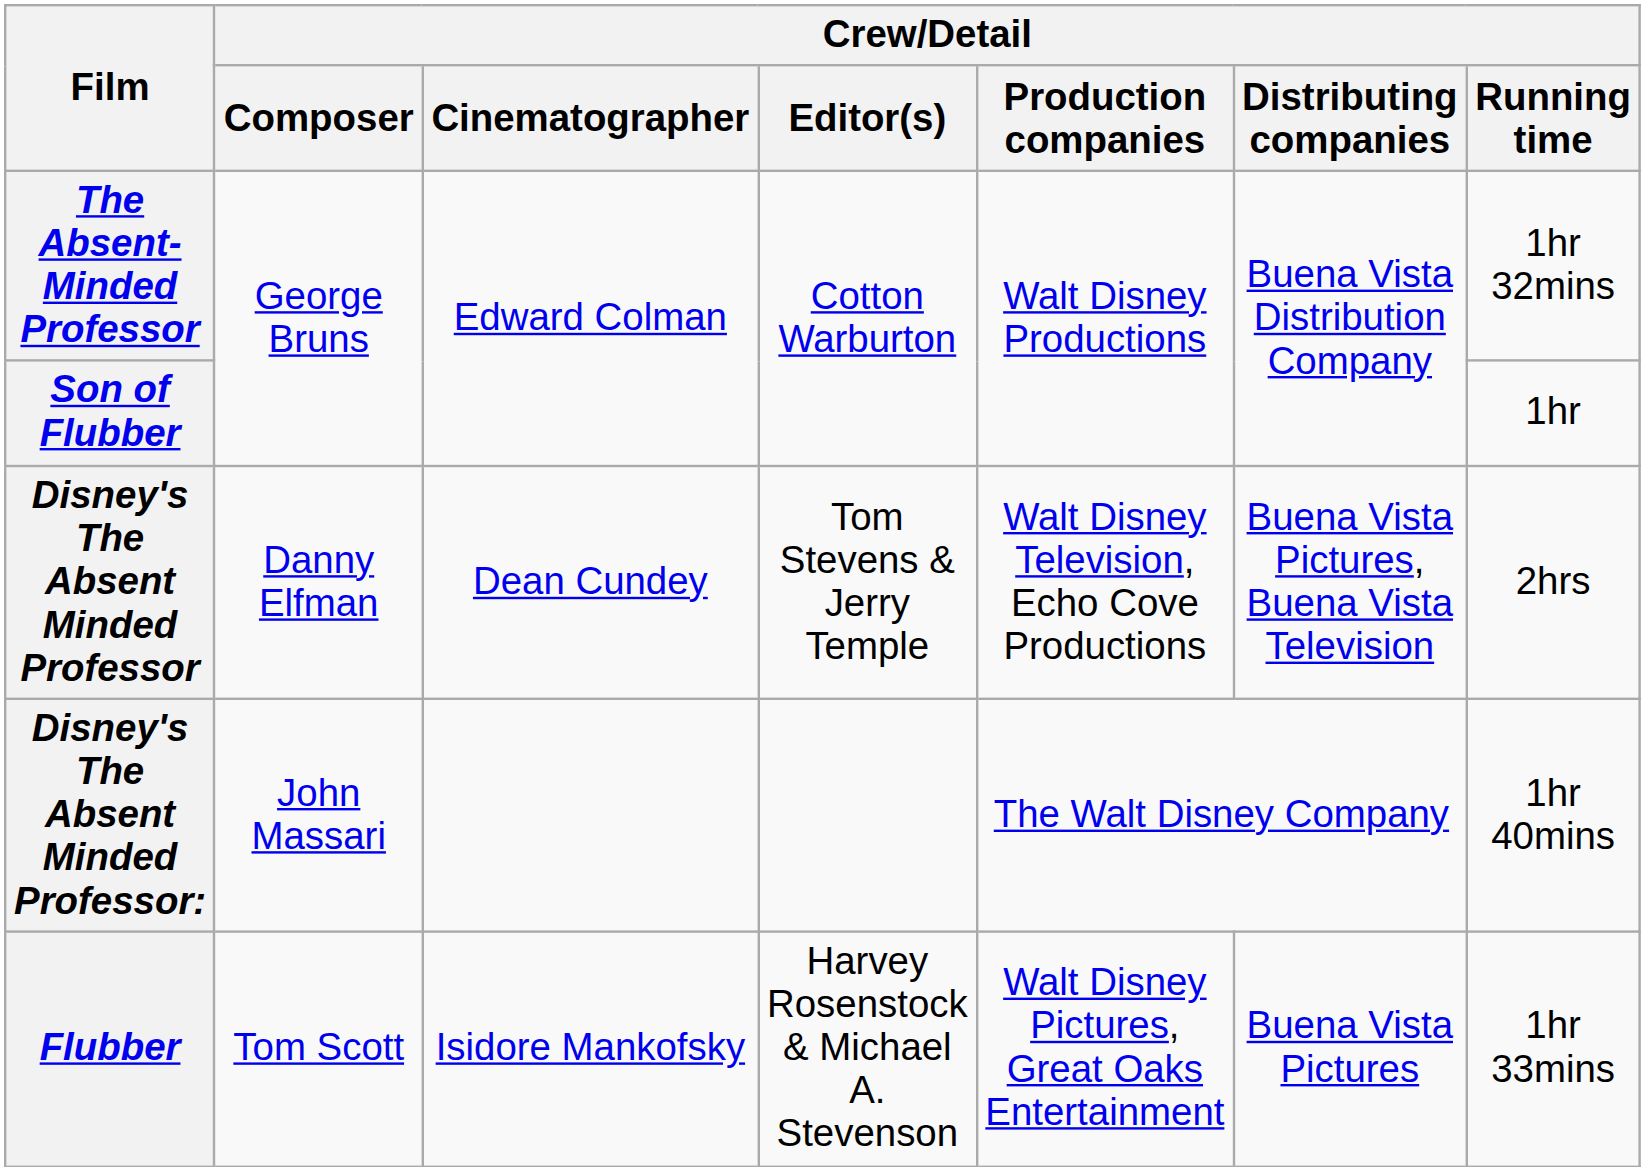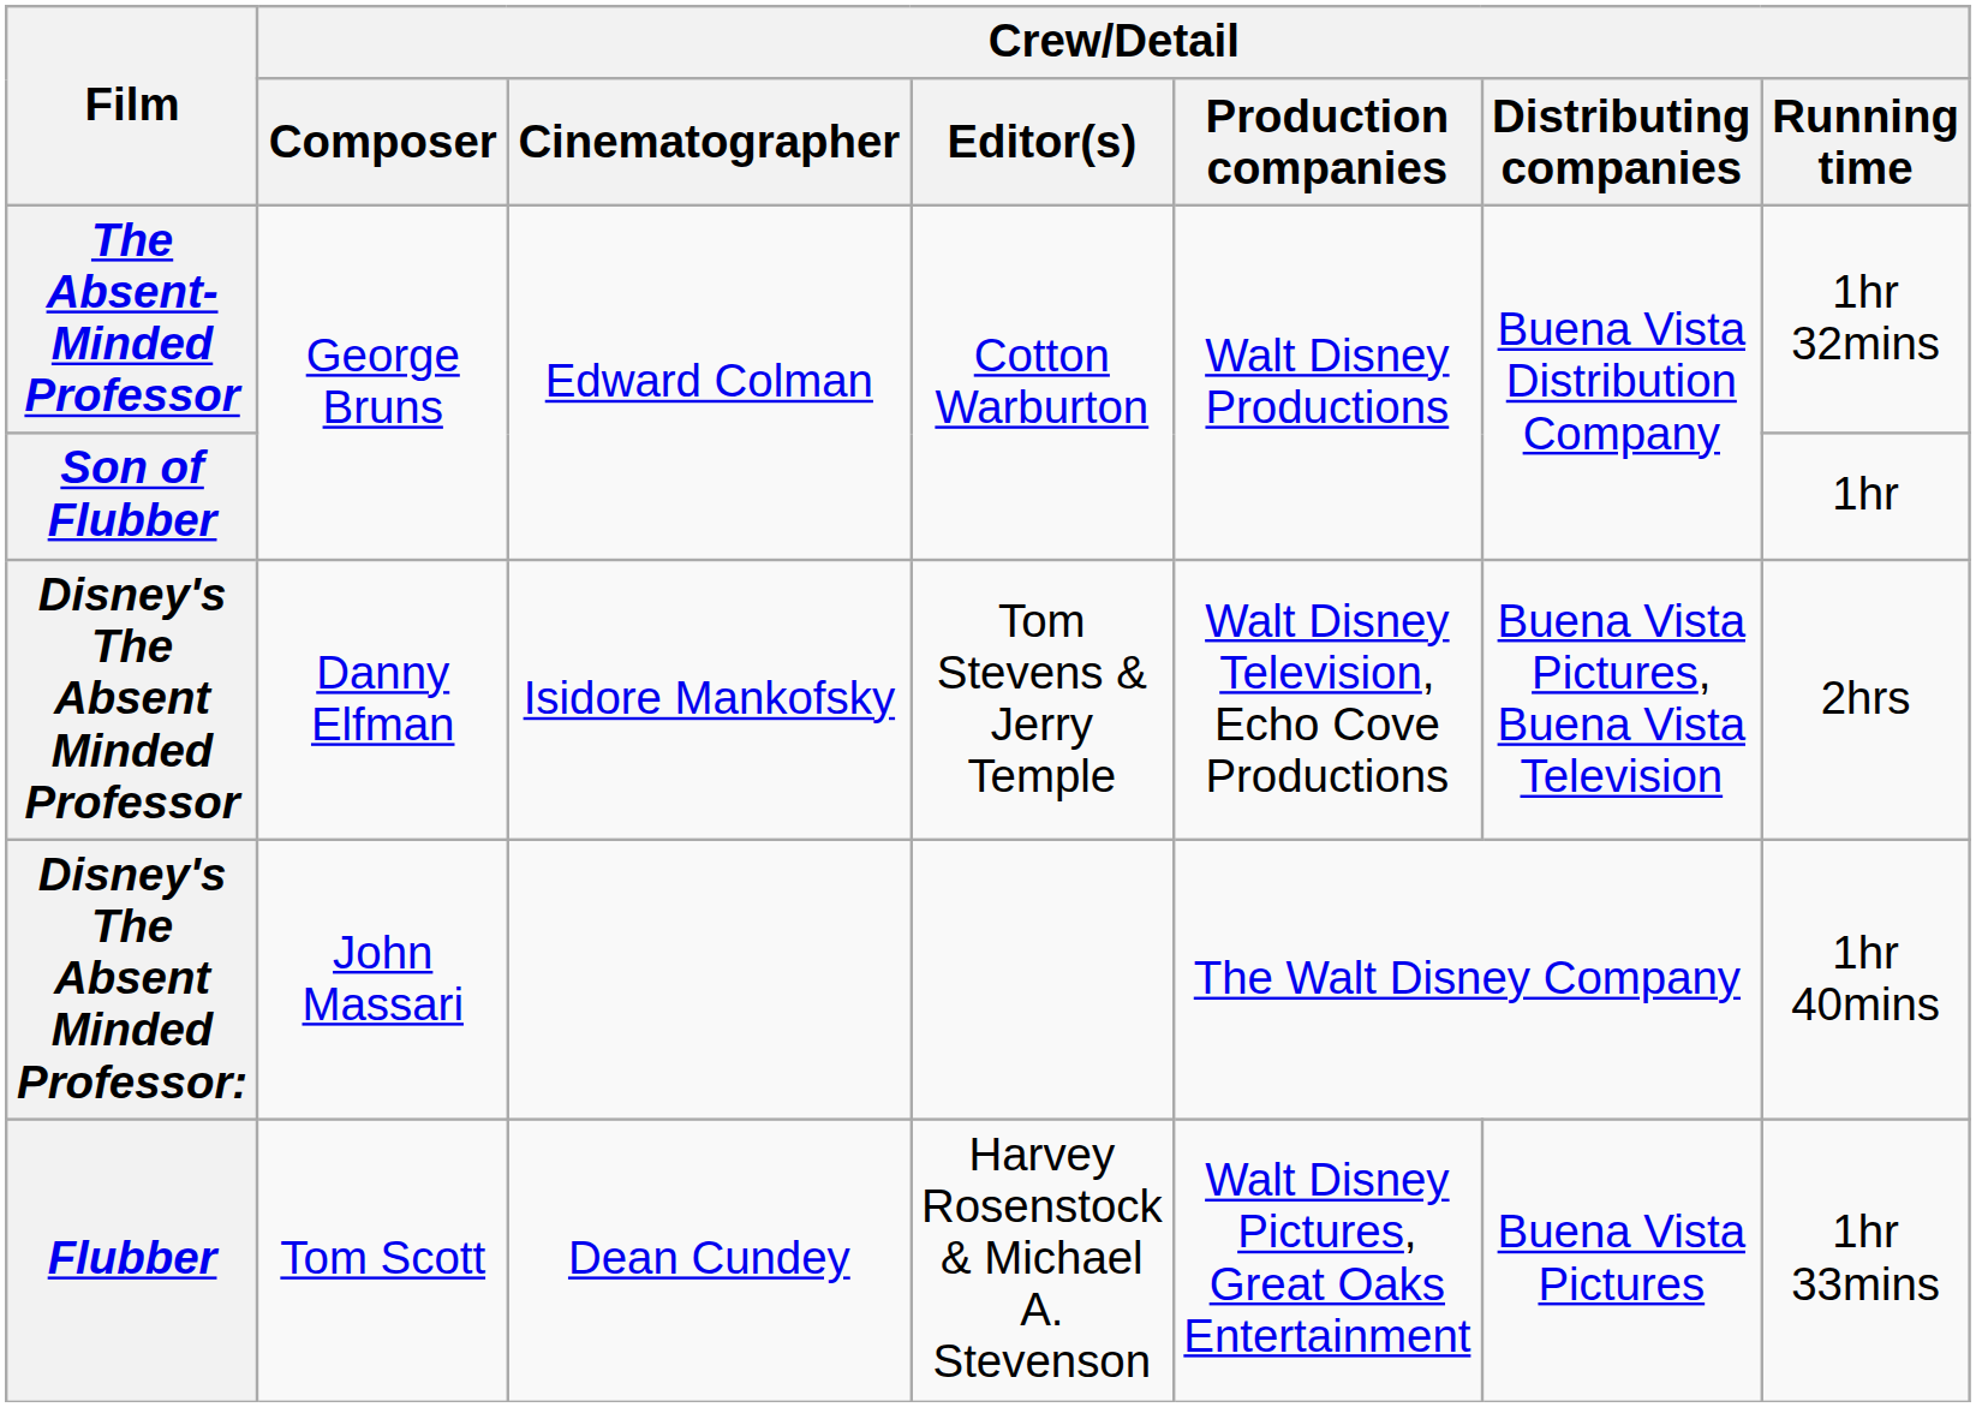 <table class="wikitable" style="text-align:center; width:99%;">
 <tr>
 <th rowspan="2" style="width:22%;">Film</th>
 <th colspan="7">Crew/Detail</th>
 </tr>
 <tr>
 <th style="text-align:center;">Composer</th>
 <th style="text-align:center;">Cinematographer</th>
 <th style="text-align:center;">Editor(s)</th>
 <th style="text-align:center;">Production <br>companies</th>
 <th style="text-align:center;">Distributing <br>companies</th>
 <th style="text-align:center;">Running time</th>
 </tr>
 <tr>
 <th><em><a href='#'>The Absent-Minded Professor</a></em></th>
 <td rowspan="2"><a href='#'>George Bruns</a></td>
 <td rowspan="2"><a href='#'>Edward Colman</a></td>
 <td rowspan="2"><a href='#'>Cotton Warburton</a></td>
 <td rowspan="2"><a href='#'>Walt Disney Productions</a></td>
 <td rowspan="2"><a href='#'>Buena Vista Distribution Company</a></td>
 <td>1hr 32mins</td>
 </tr>
 <tr>
 <th><em><a href='#'>Son of Flubber</a></em></th>
 <td>1hr</td>
 </tr>
 <tr>
 <th><em>Disney's The Absent Minded Professor</em></th>
 <td><a href='#'>Danny Elfman</a></td>
-<td><a href='#'>Dean Cundey</a></td>
+<td><a href='#'>Isidore Mankofsky</a></td>
 <td>Tom Stevens & Jerry Temple</td>
 <td><a href='#'>Walt Disney Television</a>, <br>Echo Cove Productions</td>
 <td><a href='#'>Buena Vista Pictures</a>, <br><a href='#'>Buena Vista Television</a></td>
 <td>2hrs</td>
 </tr>
 <tr>
 <th><em>Disney's The Absent Minded Professor: <br></em></th>
 <td><a href='#'>John Massari</a></td>
 <td></td>
 <td></td>
 <td colspan="2"><a href='#'>The Walt Disney Company</a></td>
 <td>1hr 40mins</td>
 </tr>
 <tr>
 <th><em><a href='#'>Flubber</a></em></th>
 <td><a href='#'>Tom Scott</a></td>
-<td><a href='#'>Isidore Mankofsky</a></td>
+<td><a href='#'>Dean Cundey</a></td>
 <td>Harvey Rosenstock & Michael A. Stevenson</td>
 <td><a href='#'>Walt Disney Pictures</a>, <br><a href='#'>Great Oaks Entertainment</a></td>
 <td><a href='#'>Buena Vista Pictures</a></td>
 <td>1hr 33mins</td>
 </tr>
 </table>
